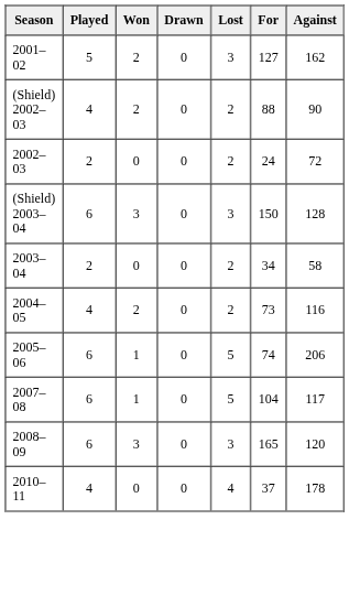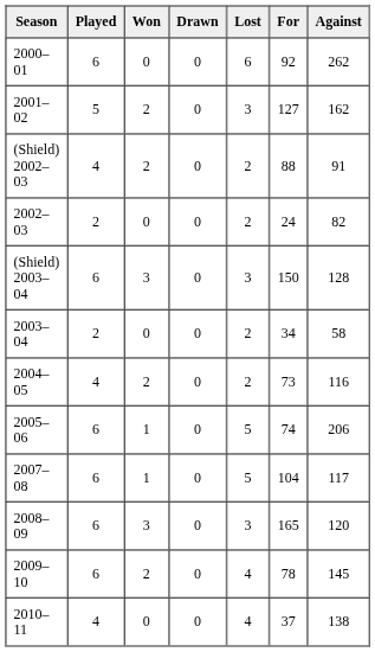 <table border=1 cellpadding=8 cellspacing=0>
 <tr>
 <th bgcolor="#efefef" width="20">Season</th>
 <th bgcolor="#efefef" width="20">Played</th>
 <th bgcolor="#efefef" width="20">Won</th>
 <th bgcolor="#efefef" width="20">Drawn</th>
 <th bgcolor="#efefef" width="20">Lost</th>
 <th bgcolor="#efefef" width="20">For</th>
 <th bgcolor="#efefef" width="20">Against</th>
+</tr>
+<tr align=center>
+<td align=left>2000–01</td>
+<td>6</td>
+<td>0</td>
+<td>0</td>
+<td>6</td>
+<td>92</td>
+<td>262</td>
 </tr>
 <tr align=center>
 <td align=left>2001–02</td>
 <td>5</td>
 <td>2</td>
 <td>0</td>
 <td>3</td>
 <td>127</td>
 <td>162</td>
 </tr>
 <tr align=center>
 <td align=left>(Shield) 2002–03</td>
 <td>4</td>
 <td>2</td>
 <td>0</td>
 <td>2</td>
 <td>88</td>
-<td>90</td>
+<td>91</td>
 </tr>
 <tr align=center>
 <td align=left>2002–03</td>
 <td>2</td>
 <td>0</td>
 <td>0</td>
 <td>2</td>
 <td>24</td>
-<td>72</td>
+<td>82</td>
 </tr>
 <tr align=center>
 <td align=left>(Shield) 2003–04</td>
 <td>6</td>
 <td>3</td>
 <td>0</td>
 <td>3</td>
 <td>150</td>
 <td>128</td>
 </tr>
 <tr align=center>
 <td align=left>2003–04</td>
 <td>2</td>
 <td>0</td>
 <td>0</td>
 <td>2</td>
 <td>34</td>
 <td>58</td>
 </tr>
 <tr align=center>
 <td align=left>2004–05</td>
 <td>4</td>
 <td>2</td>
 <td>0</td>
 <td>2</td>
 <td>73</td>
 <td>116</td>
 </tr>
 <tr align=center>
 <td align=left>2005–06</td>
 <td>6</td>
 <td>1</td>
 <td>0</td>
 <td>5</td>
 <td>74</td>
 <td>206</td>
 </tr>
 <tr align=center>
 <td align=left>2007–08</td>
 <td>6</td>
 <td>1</td>
 <td>0</td>
 <td>5</td>
 <td>104</td>
 <td>117</td>
 </tr>
 <tr align=center>
 <td align=left>2008–09</td>
 <td>6</td>
 <td>3</td>
 <td>0</td>
 <td>3</td>
 <td>165</td>
 <td>120</td>
 </tr>
 <tr align=center>
+<td align=left>2009–10</td>
+<td>6</td>
+<td>2</td>
+<td>0</td>
+<td>4</td>
+<td>78</td>
+<td>145</td>
+</tr>
+<tr align=center>
 <td align=left>2010–11</td>
 <td>4</td>
 <td>0</td>
 <td>0</td>
 <td>4</td>
 <td>37</td>
-<td>178</td>
+<td>138</td>
 </tr>
 </table>
